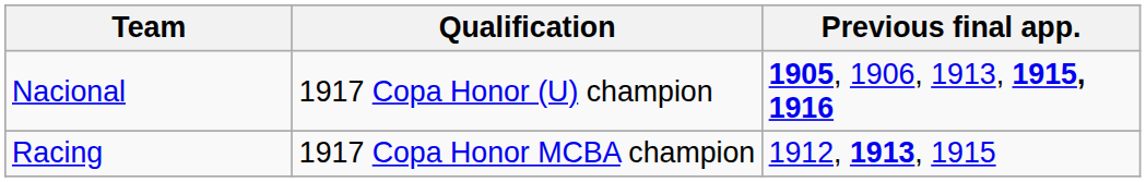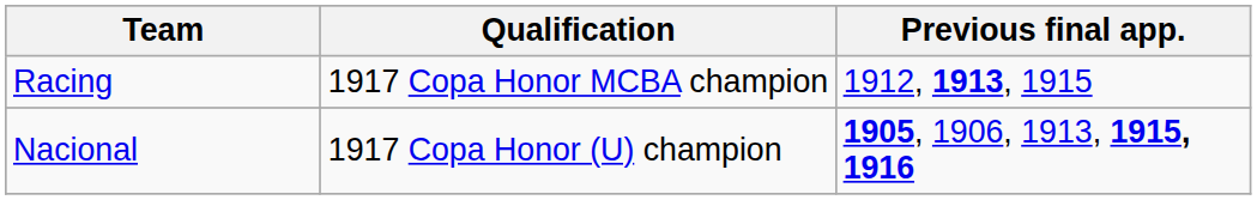 <table class="wikitable">
 <tr>
 <th width=150px>Team</th>
 <th width=250px>Qualification</th>
 <th width=200px>Previous final app.</th>
 </tr>
 <tr>
+<td> <a href='#'>Racing</a></td>
+<td>1917 <a href='#'>Copa Honor MCBA</a> champion</td>
+<td><a href='#'>1912</a>, <strong><a href='#'>1913</a></strong>, <a href='#'>1915</a></td>
+</tr>
+<tr>
 <td> <a href='#'>Nacional</a></td>
 <td>1917 <a href='#'>Copa Honor (U)</a> champion </td>
 <td><strong><a href='#'>1905</a></strong>, <a href='#'>1906</a>, <a href='#'>1913</a>, <strong><a href='#'>1915</a>, <a href='#'>1916</a></strong></td>
 </tr>
-<tr>
-<td> <a href='#'>Racing</a></td>
-<td>1917 <a href='#'>Copa Honor MCBA</a> champion</td>
-<td><a href='#'>1912</a>, <strong><a href='#'>1913</a></strong>, <a href='#'>1915</a></td>
-</tr>
 </table>
